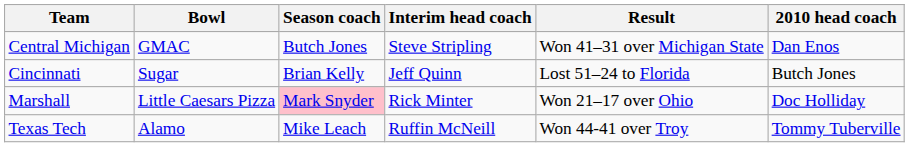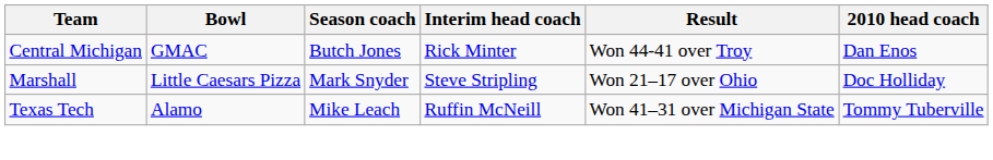 <table class="wikitable">
 <tr>
 <th>Team</th>
 <th>Bowl</th>
 <th>Season coach</th>
 <th>Interim head coach</th>
 <th>Result</th>
 <th>2010 head coach</th>
 </tr>
 <tr>
 <td><a href='#'>Central Michigan</a></td>
 <td><a href='#'>GMAC</a></td>
 <td><a href='#'>Butch Jones</a></td>
-<td><a href='#'>Steve Stripling</a></td>
-<td>Won 41–31 over <a href='#'>Michigan State</a></td>
+<td><a href='#'>Rick Minter</a></td>
+<td>Won 44-41 over <a href='#'>Troy</a></td>
 <td><a href='#'>Dan Enos</a></td>
-</tr>
-<tr>
-<td><a href='#'>Cincinnati</a></td>
-<td><a href='#'>Sugar</a></td>
-<td><a href='#'>Brian Kelly</a></td>
-<td><a href='#'>Jeff Quinn</a></td>
-<td>Lost 51–24 to <a href='#'>Florida</a></td>
-<td>Butch Jones</td>
 </tr>
 <tr>
 <td><a href='#'>Marshall</a></td>
 <td><a href='#'>Little Caesars Pizza</a></td>
-<td style="background: pink;"><a href='#'>Mark Snyder</a></td>
-<td><a href='#'>Rick Minter</a></td>
+<td><a href='#'>Mark Snyder</a></td>
+<td><a href='#'>Steve Stripling</a></td>
 <td>Won 21–17 over <a href='#'>Ohio</a></td>
 <td><a href='#'>Doc Holliday</a></td>
 </tr>
 <tr>
 <td><a href='#'>Texas Tech</a></td>
 <td><a href='#'>Alamo</a></td>
 <td><a href='#'>Mike Leach</a></td>
 <td><a href='#'>Ruffin McNeill</a></td>
-<td>Won 44-41 over <a href='#'>Troy</a></td>
+<td>Won 41–31 over <a href='#'>Michigan State</a></td>
 <td><a href='#'>Tommy Tuberville</a></td>
 </tr>
 </table>
